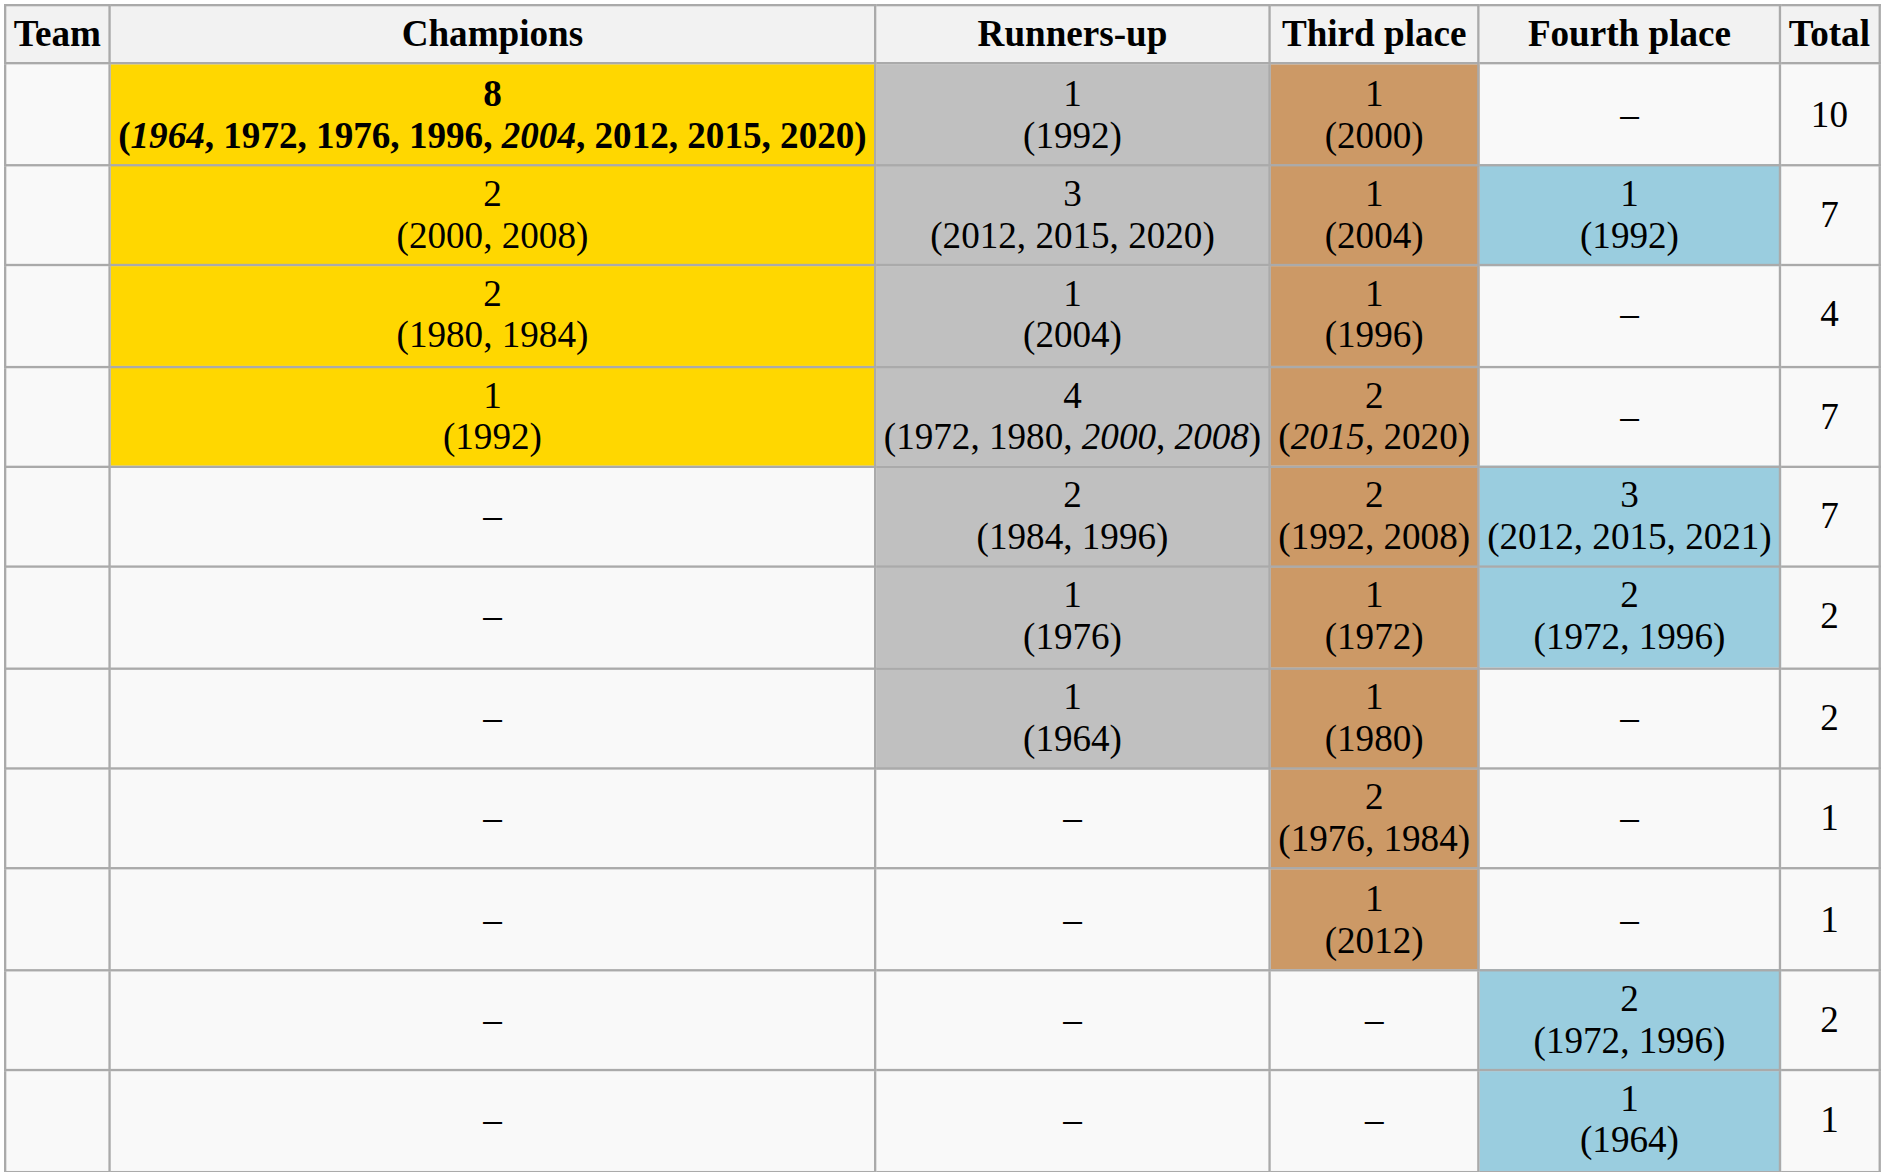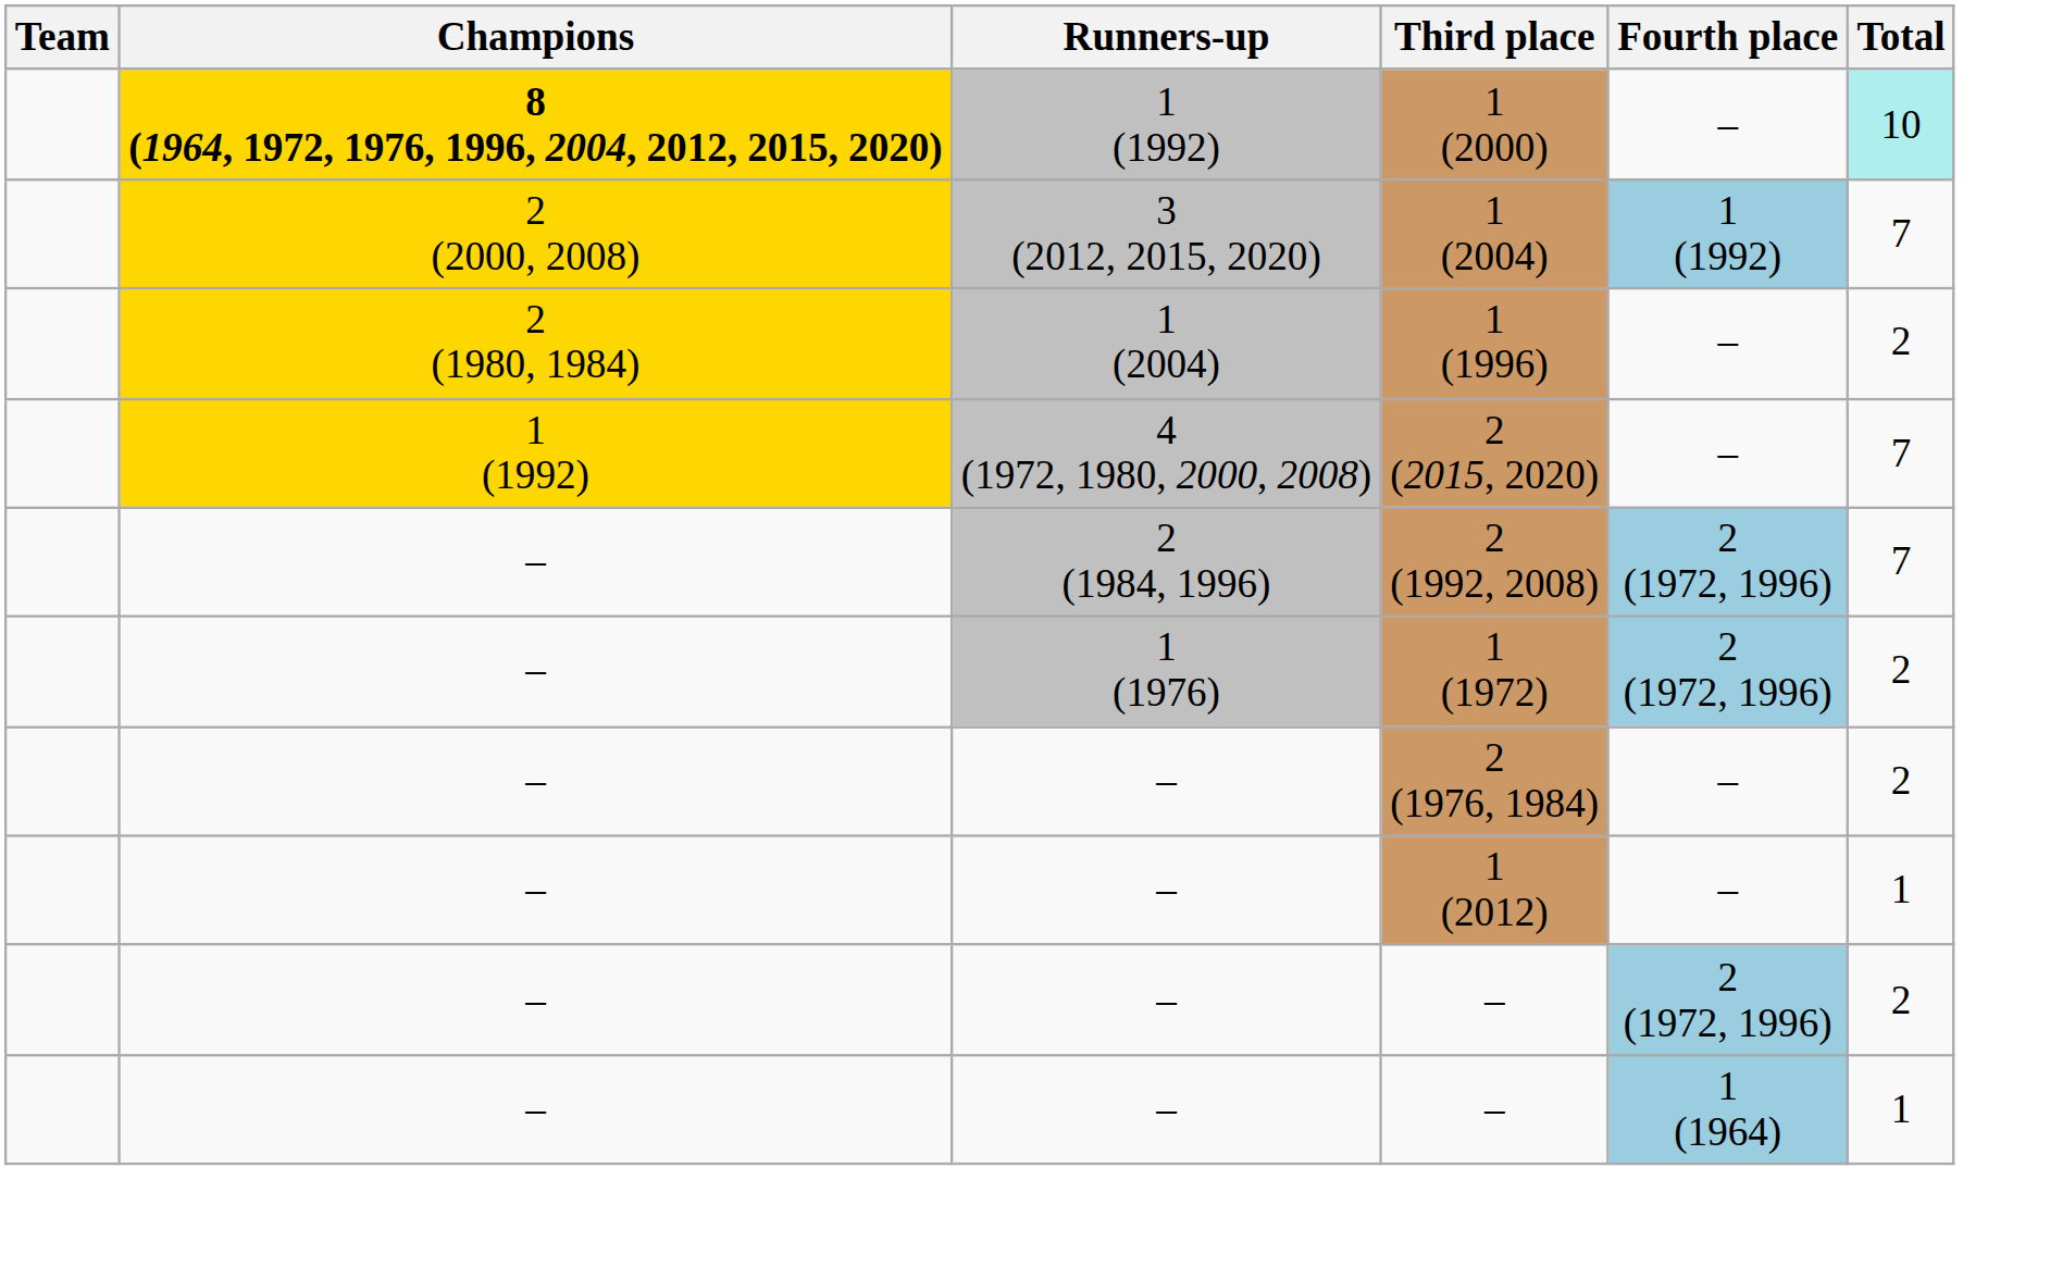 <table class="wikitable" style="text-align: center;">
 <tr>
 <th>Team</th>
 <th>Champions</th>
 <th>Runners-up</th>
 <th>Third place</th>
 <th>Fourth place</th>
 <th>Total</th>
 </tr>
 <tr>
 <td align=left></td>
 <td style="background:gold"><strong>8<br>(<em>1964</em>, 1972, 1976, 1996, <em>2004</em>, 2012, 2015, 2020)</strong></td>
 <td style="background:silver">1<br>(1992)</td>
 <td style="background:#c96">1<br>(2000)</td>
 <td>–</td>
-<td>10</td>
+<td style="background: paleturquoise;">10</td>
 </tr>
 <tr>
 <td align=left></td>
 <td style="background:gold">2<br>(2000, 2008)</td>
 <td style="background:silver">3<br>(2012, 2015, 2020)</td>
 <td style="background:#c96">1<br>(2004)</td>
 <td style="background:#9acddf">1<br>(1992)</td>
 <td>7</td>
 </tr>
 <tr>
 <td align=left></td>
 <td style="background:gold">2<br>(1980, 1984)</td>
 <td style="background:silver">1<br>(2004)</td>
 <td style="background:#c96">1<br>(1996)</td>
 <td>–</td>
-<td>4</td>
+<td>2</td>
 </tr>
 <tr>
 <td align=left></td>
 <td style="background:gold">1<br>(1992)</td>
 <td style="background:silver">4<br>(1972, 1980, <em>2000</em>, <em>2008</em>)</td>
 <td style="background:#c96">2<br>(<em>2015</em>, 2020)</td>
 <td>–</td>
 <td>7</td>
 </tr>
 <tr>
 <td align=left></td>
 <td>–</td>
 <td style="background:silver">2<br>(1984, 1996)</td>
 <td style="background:#c96">2<br>(1992, 2008)</td>
-<td style="background:#9acddf">3<br>(2012, 2015, 2021)</td>
+<td style="background:#9acddf">2<br>(1972, 1996)</td>
 <td>7</td>
 </tr>
 <tr>
 <td align=left></td>
 <td>–</td>
 <td style="background:silver">1<br>(1976)</td>
 <td style="background:#c96">1<br>(1972)</td>
 <td style="background:#9acddf">2<br>(1972, 1996)</td>
 <td>2</td>
 </tr>
 <tr>
 <td align=left></td>
 <td>–</td>
-<td style="background:silver">1<br>(1964)</td>
-<td style="background:#c96">1<br>(1980)</td>
-<td>–</td>
-<td>2</td>
-</tr>
-<tr>
-<td align=left></td>
-<td>–</td>
 <td>–</td>
 <td style="background:#c96">2<br>(1976, 1984)</td>
 <td>–</td>
-<td>1</td>
+<td>2</td>
 </tr>
 <tr>
 <td align=left></td>
 <td>–</td>
 <td>–</td>
 <td style="background:#c96">1<br>(2012)</td>
 <td>–</td>
 <td>1</td>
 </tr>
 <tr>
 <td align=left></td>
 <td>–</td>
 <td>–</td>
 <td>–</td>
 <td style="background:#9acddf">2<br>(1972, 1996)</td>
 <td>2</td>
 </tr>
 <tr>
 <td align=left></td>
 <td>–</td>
 <td>–</td>
 <td>–</td>
 <td style="background:#9acddf">1<br>(1964)</td>
 <td>1</td>
 </tr>
 </table>
